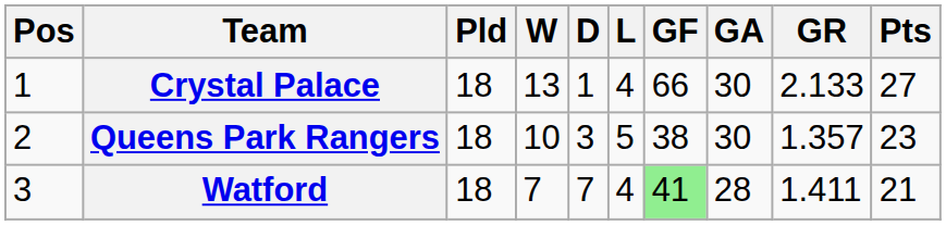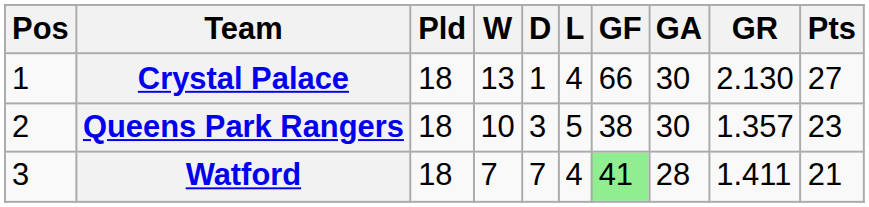 <table class="wikitable">
 <tr>
 <th><abbr>Pos</abbr></th>
 <th>Team</th>
 <th><abbr>Pld</abbr></th>
 <th><abbr>W</abbr></th>
 <th><abbr>D</abbr></th>
 <th><abbr>L</abbr></th>
 <th><abbr>GF</abbr></th>
 <th><abbr>GA</abbr></th>
 <th><abbr>GR</abbr></th>
 <th><abbr>Pts</abbr></th>
 </tr>
 <tr>
 <td>1</td>
 <th><a href='#'>Crystal Palace</a></th>
 <td>18</td>
 <td>13</td>
 <td>1</td>
 <td>4</td>
 <td>66</td>
 <td>30</td>
-<td>2.133</td>
+<td>2.130</td>
 <td>27</td>
 </tr>
 <tr>
 <td>2</td>
 <th><a href='#'>Queens Park Rangers</a></th>
 <td>18</td>
 <td>10</td>
 <td>3</td>
 <td>5</td>
 <td>38</td>
 <td>30</td>
 <td>1.357</td>
 <td>23</td>
 </tr>
 <tr>
 <td>3</td>
 <th><a href='#'>Watford</a></th>
 <td>18</td>
 <td>7</td>
 <td>7</td>
 <td>4</td>
 <td style="background: lightgreen;">41</td>
 <td>28</td>
 <td>1.411</td>
 <td>21</td>
 </tr>
 </table>
